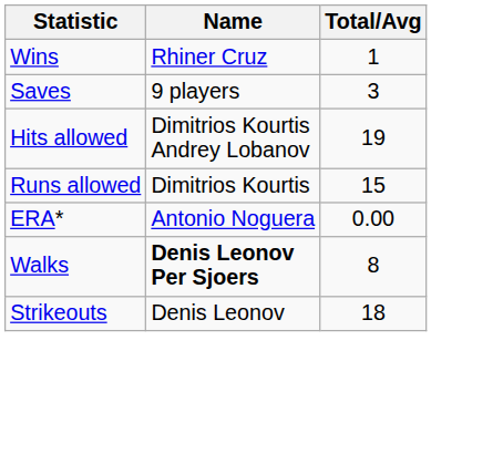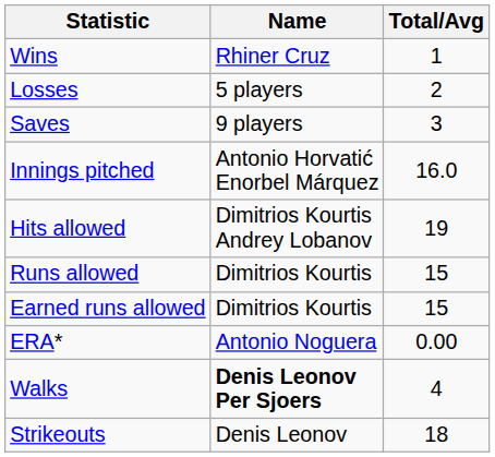 <table class=wikitable>
 <tr>
 <th>Statistic</th>
 <th>Name</th>
 <th>Total/Avg</th>
 </tr>
 <tr>
 <td><a href='#'>Wins</a></td>
 <td> <a href='#'>Rhiner Cruz</a></td>
 <td align=center>1</td>
 </tr>
 <tr>
+<td><a href='#'>Losses</a></td>
+<td>5 players</td>
+<td align=center>2</td>
+</tr>
+<tr>
 <td><a href='#'>Saves</a></td>
 <td>9 players</td>
 <td align=center>3</td>
+</tr>
+<tr>
+<td><a href='#'>Innings pitched</a></td>
+<td> Antonio Horvatić<br> Enorbel Márquez</td>
+<td align=center>16.0</td>
 </tr>
 <tr>
 <td><a href='#'>Hits allowed</a></td>
 <td> Dimitrios Kourtis<br> Andrey Lobanov</td>
 <td align=center>19</td>
 </tr>
 <tr>
 <td><a href='#'>Runs allowed</a></td>
 <td> Dimitrios Kourtis</td>
 <td align=center>15</td>
 </tr>
 <tr>
+<td><a href='#'>Earned runs allowed</a></td>
+<td> Dimitrios Kourtis</td>
+<td align=center>15</td>
+</tr>
+<tr>
 <td><a href='#'>ERA</a>*</td>
 <td> <a href='#'>Antonio Noguera</a></td>
 <td align=center>0.00</td>
 </tr>
 <tr>
 <td><a href='#'>Walks</a></td>
 <td><strong> Denis Leonov<br> Per Sjoers</strong></td>
-<td align=center>8</td>
+<td align=center>4</td>
 </tr>
 <tr>
 <td><a href='#'>Strikeouts</a></td>
 <td> Denis Leonov</td>
 <td align=center>18</td>
 </tr>
 </table>
